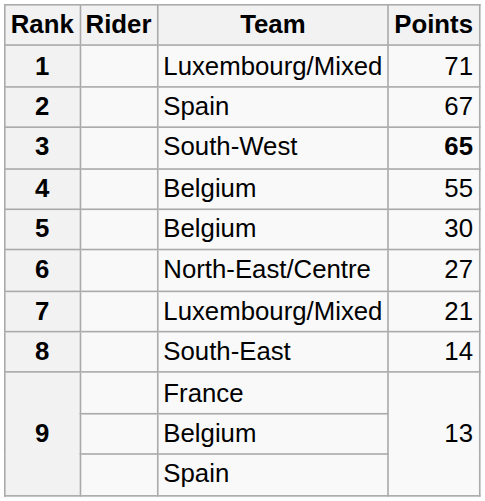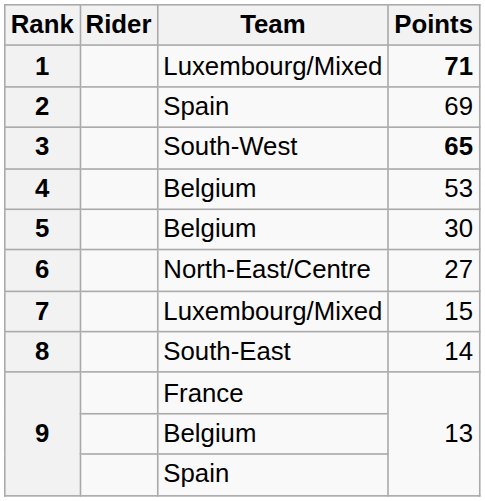 <table class="wikitable">
 <tr>
 <th scope="col">Rank</th>
 <th scope="col">Rider</th>
 <th scope="col">Team</th>
 <th scope="col">Points</th>
 </tr>
 <tr>
 <th scope="row">1</th>
 <td></td>
 <td>Luxembourg/Mixed</td>
-<td style="text-align:right;">71</td>
+<td style="text-align:right;"><strong>71</strong></td>
 </tr>
 <tr>
 <th scope="row">2</th>
 <td></td>
 <td>Spain</td>
-<td style="text-align:right;">67</td>
+<td style="text-align:right;">69</td>
 </tr>
 <tr>
 <th scope="row">3</th>
 <td></td>
 <td>South-West</td>
 <td style="text-align:right;"><strong>65</strong></td>
 </tr>
 <tr>
 <th scope="row">4</th>
 <td></td>
 <td>Belgium</td>
-<td style="text-align:right;">55</td>
+<td style="text-align:right;">53</td>
 </tr>
 <tr>
 <th scope="row">5</th>
 <td></td>
 <td>Belgium</td>
 <td style="text-align:right;">30</td>
 </tr>
 <tr>
 <th scope="row">6</th>
 <td></td>
 <td>North-East/Centre</td>
 <td style="text-align:right;">27</td>
 </tr>
 <tr>
 <th scope="row">7</th>
 <td></td>
 <td>Luxembourg/Mixed</td>
-<td style="text-align:right;">21</td>
+<td style="text-align:right;">15</td>
 </tr>
 <tr>
 <th scope="row">8</th>
 <td></td>
 <td>South-East</td>
 <td style="text-align:right;">14</td>
 </tr>
 <tr>
 <th scope="row" rowspan="3">9</th>
 <td></td>
 <td>France</td>
 <td style="text-align:right;" rowspan="3">13</td>
 </tr>
 <tr>
 <td></td>
 <td>Belgium</td>
 </tr>
 <tr>
 <td></td>
 <td>Spain</td>
 </tr>
 </table>
